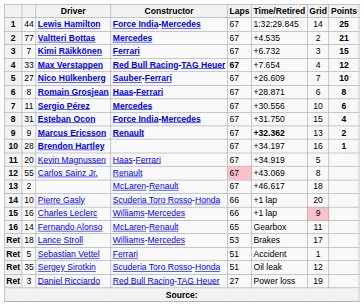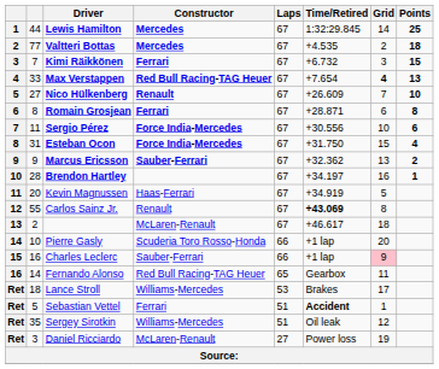 <table class="wikitable sortable" style="font-size: 85%;">
 <tr>
 <th></th>
 <th></th>
 <th>Driver</th>
 <th>Constructor</th>
 <th class="unsortable">Laps</th>
 <th class="unsortable">Time/Retired</th>
 <th>Grid</th>
 <th>Points</th>
 </tr>
 <tr>
 <th>1</th>
 <td align="center">44</td>
 <td data-sort-value="HAM"><strong> <a href='#'>Lewis Hamilton</a></strong></td>
-<td><strong><a href='#'>Force India</a>-<a href='#'>Mercedes</a></strong></td>
+<td><a href='#'><strong>Mercedes</strong></a></td>
 <td>67</td>
 <td>1:32:29.845</td>
 <td align="center">14</td>
 <td align="center"><strong>25</strong></td>
 </tr>
 <tr>
 <th>2</th>
 <td align="center">77</td>
 <td data-sort-value="BOT"><strong> <a href='#'>Valtteri Bottas</a></strong></td>
 <td><a href='#'><strong>Mercedes</strong></a></td>
 <td>67</td>
 <td>+4.535</td>
 <td align="center">2</td>
-<td align="center"><strong>21</strong></td>
+<td align="center"><strong>18</strong></td>
 </tr>
 <tr>
 <th>3</th>
 <td align="center">7</td>
 <td data-sort-value="RAI"><strong> <a href='#'>Kimi Räikkönen</a></strong></td>
 <td><a href='#'><strong>Ferrari</strong></a></td>
 <td>67</td>
 <td>+6.732</td>
 <td align="center">3</td>
 <td align="center"><strong>15</strong></td>
 </tr>
 <tr>
 <th>4</th>
 <td align="center">33</td>
 <td data-sort-value="VER"><strong> <a href='#'>Max Verstappen</a></strong></td>
 <td><strong><a href='#'>Red Bull Racing</a>-<a href='#'>TAG Heuer</a></strong></td>
-<td><strong>67</strong></td>
+<td>67</td>
 <td>+7.654</td>
-<td align="center">4</td>
-<td align="center"><strong>12</strong></td>
+<td align="center"><strong>4</strong></td>
+<td align="center"><strong>13</strong></td>
 </tr>
 <tr>
 <th>5</th>
 <td align="center">27</td>
 <td data-sort-value="HUL"><strong> <a href='#'>Nico Hülkenberg</a></strong></td>
-<td><strong><a href='#'>Sauber</a>-<a href='#'>Ferrari</a></strong></td>
+<td><a href='#'><strong>Renault</strong></a></td>
 <td>67</td>
 <td>+26.609</td>
 <td align="center">7</td>
 <td align="center"><strong>10</strong></td>
 </tr>
 <tr>
 <th>6</th>
 <td align="center">8</td>
 <td data-sort-value="GRO"><strong> <a href='#'>Romain Grosjean</a></strong></td>
-<td><strong><a href='#'>Haas</a>-<a href='#'>Ferrari</a></strong></td>
+<td><a href='#'><strong>Ferrari</strong></a></td>
 <td>67</td>
 <td>+28.871</td>
 <td align="center">6</td>
 <td align="center"><strong>8</strong></td>
 </tr>
 <tr>
 <th>7</th>
 <td align="center">11</td>
 <td data-sort-value="PER"><strong> <a href='#'>Sergio Pérez</a></strong></td>
-<td><a href='#'><strong>Mercedes</strong></a></td>
+<td><strong><a href='#'>Force India</a>-<a href='#'>Mercedes</a></strong></td>
 <td>67</td>
 <td>+30.556</td>
 <td align="center">10</td>
 <td align="center"><strong>6</strong></td>
 </tr>
 <tr>
 <th>8</th>
 <td align="center">31</td>
 <td data-sort-value="OCO"><strong> <a href='#'>Esteban Ocon</a></strong></td>
 <td><strong><a href='#'>Force India</a>-<a href='#'>Mercedes</a></strong></td>
 <td>67</td>
 <td>+31.750</td>
 <td align="center">15</td>
 <td align="center"><strong>4</strong></td>
 </tr>
 <tr>
 <th>9</th>
 <td align="center">9</td>
 <td data-sort-value="ERI"><strong> <a href='#'>Marcus Ericsson</a></strong></td>
-<td><a href='#'><strong>Renault</strong></a></td>
+<td><strong><a href='#'>Sauber</a>-<a href='#'>Ferrari</a></strong></td>
 <td>67</td>
-<td><strong>+32.362</strong></td>
+<td>+32.362</td>
 <td align="center">13</td>
 <td align="center"><strong>2</strong></td>
 </tr>
 <tr>
 <th>10</th>
 <td align="center">28</td>
 <td data-sort-value="HAR"><strong> <a href='#'>Brendon Hartley</a></strong></td>
 <td><strong></strong></td>
 <td>67</td>
 <td>+34.197</td>
 <td align="center">16</td>
 <td align="center"><strong>1</strong></td>
 </tr>
 <tr>
 <th>11</th>
 <td align="center">20</td>
 <td data-sort-value="MAG"> <a href='#'>Kevin Magnussen</a></td>
 <td><a href='#'>Haas</a>-<a href='#'>Ferrari</a></td>
 <td>67</td>
 <td>+34.919</td>
 <td align="center">5</td>
 <td></td>
 </tr>
 <tr>
 <th>12</th>
 <td align="center">55</td>
 <td data-sort-value="SAI"> <a href='#'>Carlos Sainz Jr.</a></td>
 <td><a href='#'>Renault</a></td>
-<td style="background: pink;">67</td>
-<td>+43.069</td>
+<td>67</td>
+<td><strong>+43.069</strong></td>
 <td align="center">8</td>
 <td></td>
 </tr>
 <tr>
 <th>13</th>
 <td align="center">2</td>
 <td data-sort-value="VAN"></td>
 <td><a href='#'>McLaren</a>-<a href='#'>Renault</a></td>
 <td>67</td>
 <td>+46.617</td>
 <td align="center">18</td>
 <td></td>
 </tr>
 <tr>
 <th>14</th>
 <td align="center">10</td>
 <td data-sort-value="GAS"> <a href='#'>Pierre Gasly</a></td>
 <td><a href='#'>Scuderia Toro Rosso</a>-<a href='#'>Honda</a></td>
 <td>66</td>
 <td>+1 lap</td>
 <td align="center">20</td>
 <td></td>
 </tr>
 <tr>
 <th>15</th>
 <td align="center">16</td>
 <td data-sort-value="LEC"> <a href='#'>Charles Leclerc</a></td>
-<td><a href='#'>Williams</a>-<a href='#'>Mercedes</a></td>
+<td><a href='#'>Sauber</a>-<a href='#'>Ferrari</a></td>
 <td>66</td>
 <td>+1 lap</td>
 <td align="center" style="background: pink;">9</td>
 <td></td>
 </tr>
 <tr>
 <th>16</th>
 <td align="center">14</td>
 <td data-sort-value="ALO"> <a href='#'>Fernando Alonso</a></td>
-<td><a href='#'>McLaren</a>-<a href='#'>Renault</a></td>
+<td><a href='#'>Red Bull Racing</a>-<a href='#'>TAG Heuer</a></td>
 <td>65</td>
 <td>Gearbox</td>
 <td align="center">11</td>
 <td></td>
 </tr>
 <tr>
 <th data-sort-value="17">Ret</th>
 <td align="center">18</td>
 <td data-sort-value="STR"> <a href='#'>Lance Stroll</a></td>
 <td><a href='#'>Williams</a>-<a href='#'>Mercedes</a></td>
 <td>53</td>
 <td>Brakes</td>
 <td align="center">17</td>
 <td></td>
 </tr>
 <tr>
 <th data-sort-value="18">Ret</th>
 <td align="center">5</td>
 <td data-sort-value="VET"> <a href='#'>Sebastian Vettel</a></td>
 <td><a href='#'>Ferrari</a></td>
 <td>51</td>
-<td>Accident</td>
+<td><strong>Accident</strong></td>
 <td align="center">1</td>
 <td></td>
 </tr>
 <tr>
 <th data-sort-value="19">Ret</th>
 <td align="center">35</td>
 <td data-sort-value="SIR"> <a href='#'>Sergey Sirotkin</a></td>
-<td><a href='#'>Scuderia Toro Rosso</a>-<a href='#'>Honda</a></td>
+<td><a href='#'>Williams</a>-<a href='#'>Mercedes</a></td>
 <td>51</td>
 <td>Oil leak</td>
 <td align="center">12</td>
 <td></td>
 </tr>
 <tr>
 <th data-sort-value="20">Ret</th>
 <td align="center">3</td>
 <td data-sort-value="RIC"> <a href='#'>Daniel Ricciardo</a></td>
-<td><a href='#'>Red Bull Racing</a>-<a href='#'>TAG Heuer</a></td>
+<td><a href='#'>McLaren</a>-<a href='#'>Renault</a></td>
 <td>27</td>
 <td>Power loss</td>
 <td align="center">19</td>
 <td></td>
 </tr>
 <tr>
 <th colspan="8"><strong>Source:</strong></th>
 </tr>
 <tr>
 </tr>
 </table>
